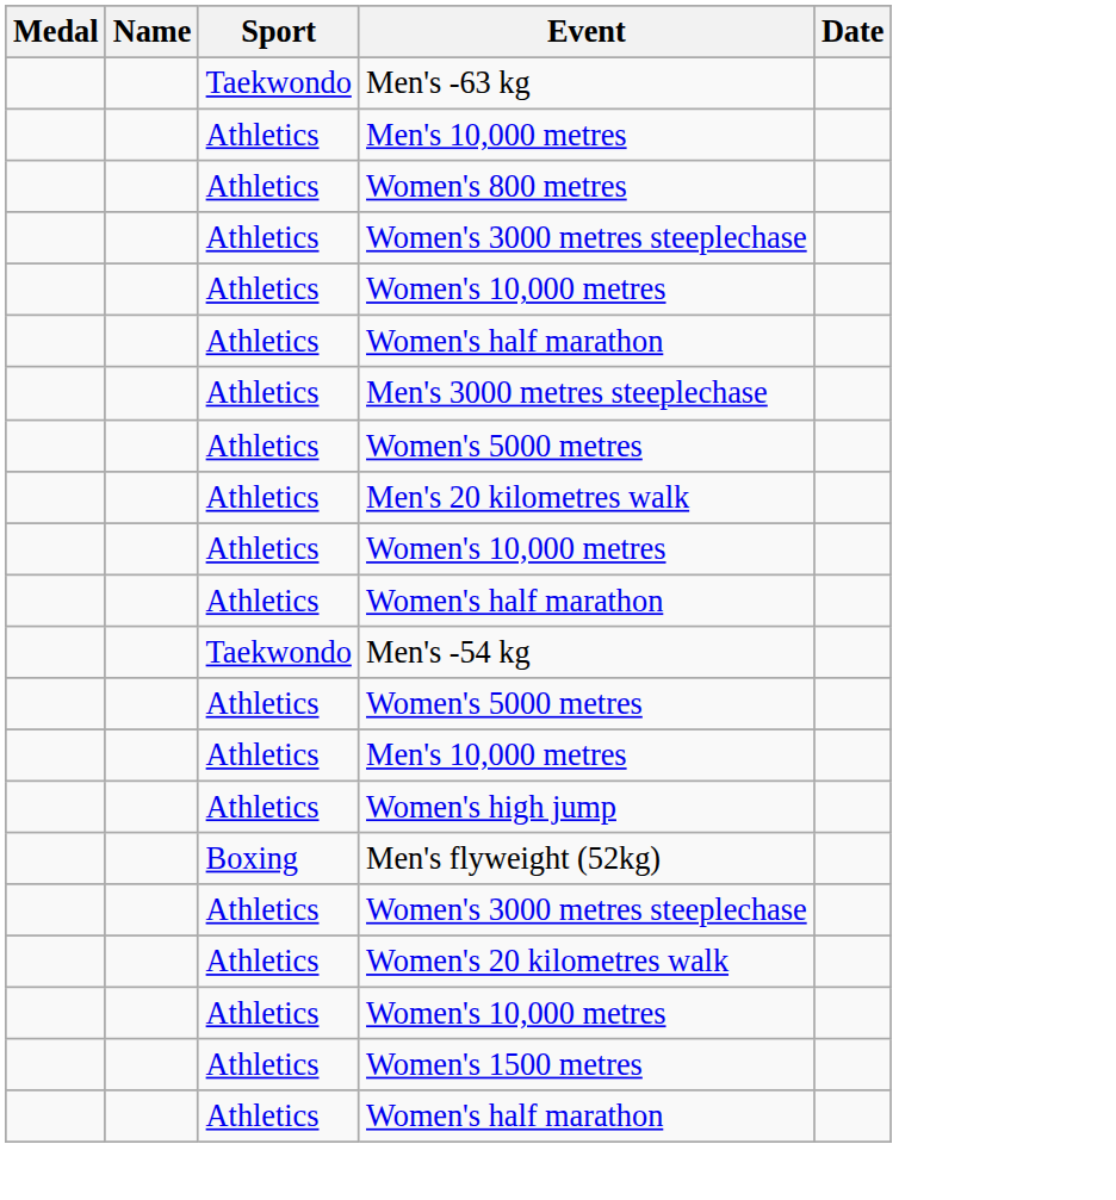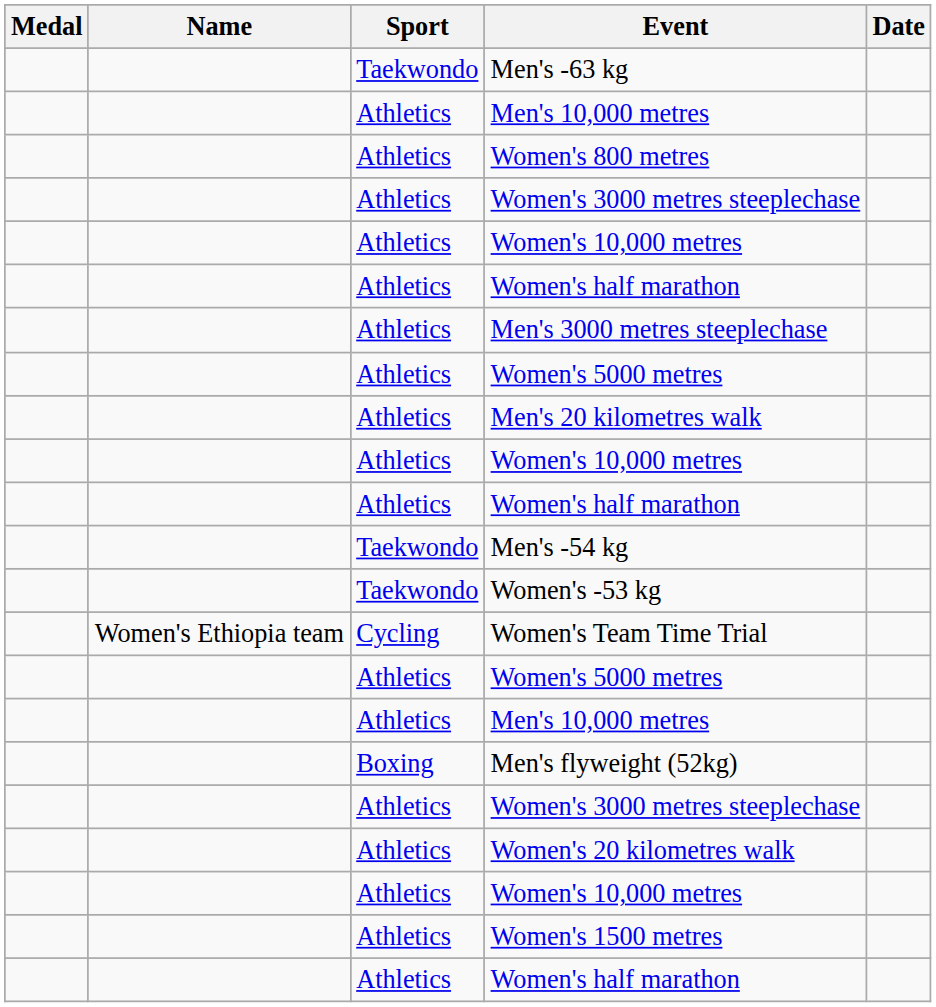 <table class="wikitable sortable" style="font-size:95%">
 <tr>
 <th>Medal</th>
 <th>Name</th>
 <th>Sport</th>
 <th>Event</th>
 <th>Date</th>
 </tr>
 <tr>
 <td></td>
 <td></td>
 <td><a href='#'>Taekwondo</a></td>
 <td>Men's -63 kg</td>
 <td></td>
 </tr>
 <tr>
 <td></td>
 <td></td>
 <td><a href='#'>Athletics</a></td>
 <td><a href='#'>Men's 10,000 metres</a></td>
 <td></td>
 </tr>
 <tr>
 <td></td>
 <td></td>
 <td><a href='#'>Athletics</a></td>
 <td><a href='#'>Women's 800 metres</a></td>
 <td></td>
 </tr>
 <tr>
 <td></td>
 <td></td>
 <td><a href='#'>Athletics</a></td>
 <td><a href='#'>Women's 3000 metres steeplechase</a></td>
 <td></td>
 </tr>
 <tr>
 <td></td>
 <td></td>
 <td><a href='#'>Athletics</a></td>
 <td><a href='#'>Women's 10,000 metres</a></td>
 <td></td>
 </tr>
 <tr>
 <td></td>
 <td></td>
 <td><a href='#'>Athletics</a></td>
 <td><a href='#'>Women's half marathon</a></td>
 <td></td>
 </tr>
 <tr>
 <td></td>
 <td></td>
 <td><a href='#'>Athletics</a></td>
 <td><a href='#'>Men's 3000 metres steeplechase</a></td>
 <td></td>
 </tr>
 <tr>
 <td></td>
 <td></td>
 <td><a href='#'>Athletics</a></td>
 <td><a href='#'>Women's 5000 metres</a></td>
 <td></td>
 </tr>
 <tr>
 <td></td>
 <td></td>
 <td><a href='#'>Athletics</a></td>
 <td><a href='#'>Men's 20 kilometres walk</a></td>
 <td></td>
 </tr>
 <tr>
 <td></td>
 <td></td>
 <td><a href='#'>Athletics</a></td>
 <td><a href='#'>Women's 10,000 metres</a></td>
 <td></td>
 </tr>
 <tr>
 <td></td>
 <td></td>
 <td><a href='#'>Athletics</a></td>
 <td><a href='#'>Women's half marathon</a></td>
 <td></td>
 </tr>
 <tr>
 <td></td>
 <td></td>
 <td><a href='#'>Taekwondo</a></td>
 <td>Men's -54 kg</td>
 <td></td>
 </tr>
 <tr>
 <td></td>
 <td></td>
+<td><a href='#'>Taekwondo</a></td>
+<td>Women's -53 kg</td>
+<td></td>
+</tr>
+<tr>
+<td></td>
+<td>Women's Ethiopia team</td>
+<td><a href='#'>Cycling</a></td>
+<td>Women's Team Time Trial</td>
+<td></td>
+</tr>
+<tr>
+<td></td>
+<td></td>
 <td><a href='#'>Athletics</a></td>
 <td><a href='#'>Women's 5000 metres</a></td>
 <td></td>
 </tr>
 <tr>
 <td></td>
 <td></td>
 <td><a href='#'>Athletics</a></td>
 <td><a href='#'>Men's 10,000 metres</a></td>
-<td></td>
-</tr>
-<tr>
-<td></td>
-<td></td>
-<td><a href='#'>Athletics</a></td>
-<td><a href='#'>Women's high jump</a></td>
 <td></td>
 </tr>
 <tr>
 <td></td>
 <td></td>
 <td><a href='#'>Boxing</a></td>
 <td>Men's flyweight (52kg)</td>
 <td></td>
 </tr>
 <tr>
 <td></td>
 <td></td>
 <td><a href='#'>Athletics</a></td>
 <td><a href='#'>Women's 3000 metres steeplechase</a></td>
 <td></td>
 </tr>
 <tr>
 <td></td>
 <td></td>
 <td><a href='#'>Athletics</a></td>
 <td><a href='#'>Women's 20 kilometres walk</a></td>
 <td></td>
 </tr>
 <tr>
 <td></td>
 <td></td>
 <td><a href='#'>Athletics</a></td>
 <td><a href='#'>Women's 10,000 metres</a></td>
 <td></td>
 </tr>
 <tr>
 <td></td>
 <td></td>
 <td><a href='#'>Athletics</a></td>
 <td><a href='#'>Women's 1500 metres</a></td>
 <td></td>
 </tr>
 <tr>
 <td></td>
 <td></td>
 <td><a href='#'>Athletics</a></td>
 <td><a href='#'>Women's half marathon</a></td>
 <td></td>
 </tr>
 </table>
